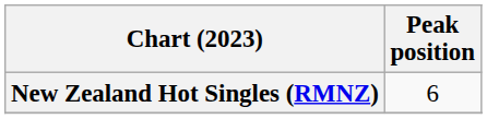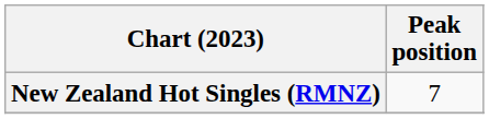 <table class="wikitable sortable plainrowheaders" style="text-align:center">
 <tr>
 <th scope="col">Chart (2023)</th>
 <th scope="col">Peak<br>position</th>
 </tr>
 <tr>
 <th scope="row">New Zealand Hot Singles (<a href='#'>RMNZ</a>)</th>
-<td>6</td>
+<td>7</td>
 </tr>
 <tr>
 </tr>
 <tr>
 </tr>
 <tr>
 </tr>
 </table>
